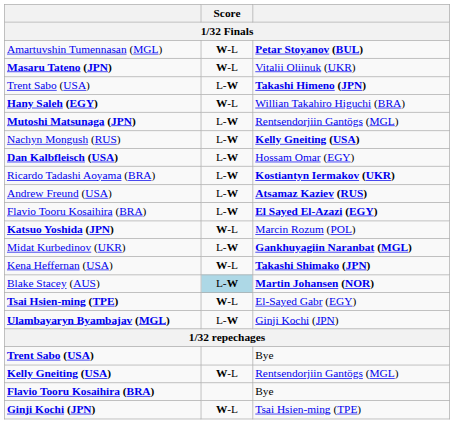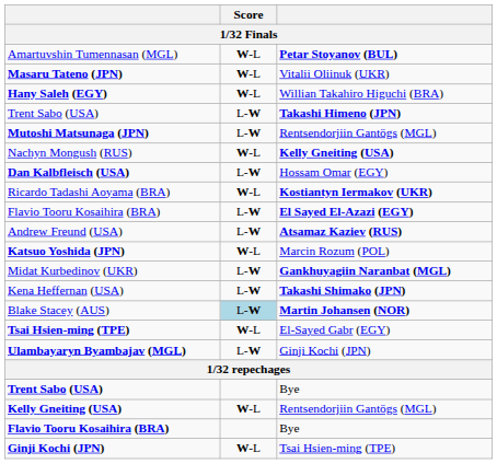 <table class="wikitable" style="text-align: left; ">
 <tr>
 <th align="right" width="270"></th>
 <th width="65">Score</th>
 <th align="left" width="270"></th>
 </tr>
 <tr>
 <th colspan=3>1/32 Finals</th>
 </tr>
 <tr>
 <td> <a href='#'>Amartuvshin Tumennasan</a> (<a href='#'>MGL</a>)</td>
 <td align="center"><strong>W</strong>-L</td>
 <td><strong> <a href='#'>Petar Stoyanov</a> (<a href='#'>BUL</a>)</strong></td>
 </tr>
 <tr>
 <td><strong> <a href='#'>Masaru Tateno</a> (<a href='#'>JPN</a>)</strong></td>
 <td align="center"><strong>W</strong>-L</td>
 <td> <a href='#'>Vitalii Oliinuk</a> (<a href='#'>UKR</a>)</td>
 </tr>
 <tr>
+<td><strong> <a href='#'>Hany Saleh</a> (<a href='#'>EGY</a>)</strong></td>
+<td align="center"><strong>W</strong>-L</td>
+<td> <a href='#'>Willian Takahiro Higuchi</a> (<a href='#'>BRA</a>)</td>
+</tr>
+<tr>
 <td> <a href='#'>Trent Sabo</a> (<a href='#'>USA</a>)</td>
 <td align="center">L-<strong>W</strong></td>
 <td><strong> <a href='#'>Takashi Himeno</a> (<a href='#'>JPN</a>)</strong></td>
-</tr>
-<tr>
-<td><strong> <a href='#'>Hany Saleh</a> (<a href='#'>EGY</a>)</strong></td>
-<td align="center"><strong>W</strong>-L</td>
-<td> <a href='#'>Willian Takahiro Higuchi</a> (<a href='#'>BRA</a>)</td>
 </tr>
 <tr>
 <td><strong> <a href='#'>Mutoshi Matsunaga</a> (<a href='#'>JPN</a>)</strong></td>
 <td align="center">L-<strong>W</strong></td>
 <td> <a href='#'>Rentsendorjiin Gantögs</a> (<a href='#'>MGL</a>)</td>
 </tr>
 <tr>
 <td> <a href='#'>Nachyn Mongush</a> (<a href='#'>RUS</a>)</td>
-<td align="center">L-<strong>W</strong></td>
+<td align="center"><strong>W</strong>-L</td>
 <td><strong> <a href='#'>Kelly Gneiting</a> (<a href='#'>USA</a>)</strong></td>
 </tr>
 <tr>
 <td><strong> <a href='#'>Dan Kalbfleisch</a> (<a href='#'>USA</a>)</strong></td>
 <td align="center">L-<strong>W</strong></td>
 <td> <a href='#'>Hossam Omar</a> (<a href='#'>EGY</a>)</td>
 </tr>
 <tr>
 <td> <a href='#'>Ricardo Tadashi Aoyama</a> (<a href='#'>BRA</a>)</td>
+<td align="center"><strong>W</strong>-L</td>
+<td><strong> <a href='#'>Kostiantyn Iermakov</a> (<a href='#'>UKR</a>)</strong></td>
+</tr>
+<tr>
+<td> <a href='#'>Flavio Tooru Kosaihira</a> (<a href='#'>BRA</a>)</td>
 <td align="center">L-<strong>W</strong></td>
-<td><strong> <a href='#'>Kostiantyn Iermakov</a> (<a href='#'>UKR</a>)</strong></td>
+<td><strong> <a href='#'>El Sayed El-Azazi</a> (<a href='#'>EGY</a>)</strong></td>
 </tr>
 <tr>
 <td> <a href='#'>Andrew Freund</a> (<a href='#'>USA</a>)</td>
 <td align="center">L-<strong>W</strong></td>
 <td><strong> <a href='#'>Atsamaz Kaziev</a> (<a href='#'>RUS</a>)</strong></td>
-</tr>
-<tr>
-<td> <a href='#'>Flavio Tooru Kosaihira</a> (<a href='#'>BRA</a>)</td>
-<td align="center">L-<strong>W</strong></td>
-<td><strong> <a href='#'>El Sayed El-Azazi</a> (<a href='#'>EGY</a>)</strong></td>
 </tr>
 <tr>
 <td><strong> <a href='#'>Katsuo Yoshida</a> (<a href='#'>JPN</a>)</strong></td>
 <td align="center"><strong>W</strong>-L</td>
 <td> <a href='#'>Marcin Rozum</a> (<a href='#'>POL</a>)</td>
 </tr>
 <tr>
 <td> <a href='#'>Midat Kurbedinov</a> (<a href='#'>UKR</a>)</td>
 <td align="center">L-<strong>W</strong></td>
 <td><strong> <a href='#'>Gankhuyagiin Naranbat</a> (<a href='#'>MGL</a>)</strong></td>
 </tr>
 <tr>
 <td> <a href='#'>Kena Heffernan</a> (<a href='#'>USA</a>)</td>
-<td align="center"><strong>W</strong>-L</td>
+<td align="center">L-<strong>W</strong></td>
 <td><strong> <a href='#'>Takashi Shimako</a> (<a href='#'>JPN</a>)</strong></td>
 </tr>
 <tr>
 <td> <a href='#'>Blake Stacey</a> (<a href='#'>AUS</a>)</td>
 <td align="center" style="background: lightblue;">L-<strong>W</strong></td>
 <td><strong> <a href='#'>Martin Johansen</a> (<a href='#'>NOR</a>)</strong></td>
 </tr>
 <tr>
 <td><strong> <a href='#'>Tsai Hsien-ming</a> (<a href='#'>TPE</a>)</strong></td>
 <td align="center"><strong>W</strong>-L</td>
 <td> <a href='#'>El-Sayed Gabr</a> (<a href='#'>EGY</a>)</td>
 </tr>
 <tr>
 <td><strong> <a href='#'>Ulambayaryn Byambajav</a> (<a href='#'>MGL</a>)</strong></td>
 <td align="center">L-<strong>W</strong></td>
 <td> <a href='#'>Ginji Kochi</a> (<a href='#'>JPN</a>)</td>
 </tr>
 <tr>
 <th colspan=3>1/32 repechages</th>
 </tr>
 <tr>
 <td><strong> <a href='#'>Trent Sabo</a> (<a href='#'>USA</a>)</strong></td>
 <td align="center"></td>
 <td>Bye</td>
 </tr>
 <tr>
 <td><strong> <a href='#'>Kelly Gneiting</a> (<a href='#'>USA</a>)</strong></td>
 <td align="center"><strong>W</strong>-L</td>
 <td> <a href='#'>Rentsendorjiin Gantögs</a> (<a href='#'>MGL</a>)</td>
 </tr>
 <tr>
 <td><strong> <a href='#'>Flavio Tooru Kosaihira</a> (<a href='#'>BRA</a>)</strong></td>
 <td align="center"></td>
 <td>Bye</td>
 </tr>
 <tr>
 <td><strong> <a href='#'>Ginji Kochi</a> (<a href='#'>JPN</a>)</strong></td>
 <td align="center"><strong>W</strong>-L</td>
 <td> <a href='#'>Tsai Hsien-ming</a> (<a href='#'>TPE</a>)</td>
 </tr>
 </table>
